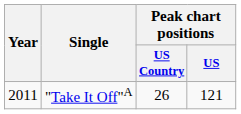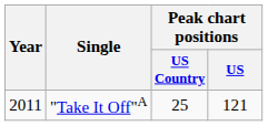 <table class="wikitable" style="text-align:center;">
 <tr>
 <th rowspan="2">Year</th>
 <th rowspan="2">Single</th>
 <th colspan="2">Peak chart<br>positions</th>
 </tr>
 <tr style="font-size:smaller;">
 <th width="45"><a href='#'>US Country</a></th>
 <th width="45"><a href='#'>US</a></th>
 </tr>
 <tr>
 <td>2011</td>
 <td align="left">"<a href='#'>Take It Off</a>"<sup>A</sup></td>
-<td>26</td>
+<td>25</td>
 <td>121</td>
 </tr>
 </table>
